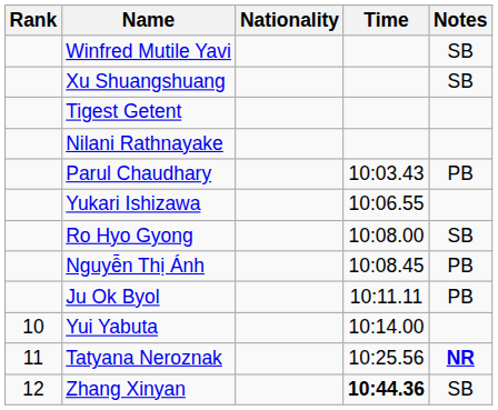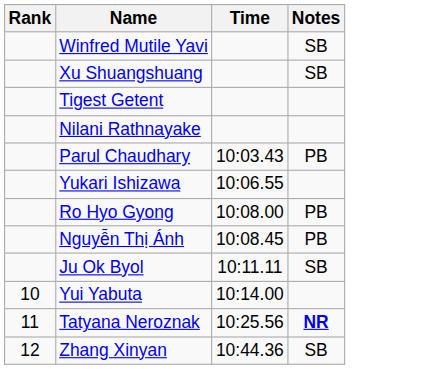 <table class="wikitable sortable" style="text-align:center">
 <tr>
 <th>Rank</th>
 <th>Name</th>
-<th>Nationality</th>
 <th>Time</th>
 <th>Notes</th>
 </tr>
 <tr>
 <td></td>
 <td align=left><a href='#'>Winfred Mutile Yavi</a></td>
-<td align=left></td>
 <td></td>
 <td>SB</td>
 </tr>
 <tr>
 <td></td>
 <td align=left><a href='#'>Xu Shuangshuang</a></td>
-<td align=left></td>
 <td></td>
 <td>SB</td>
 </tr>
 <tr>
 <td></td>
 <td align=left><a href='#'>Tigest Getent</a></td>
-<td align=left></td>
 <td></td>
 <td></td>
 </tr>
 <tr>
 <td></td>
 <td align=left><a href='#'>Nilani Rathnayake</a></td>
-<td align=left></td>
 <td></td>
 <td></td>
 </tr>
 <tr>
 <td></td>
 <td align=left><a href='#'>Parul Chaudhary</a></td>
-<td align=left></td>
 <td>10:03.43</td>
 <td>PB</td>
 </tr>
 <tr>
 <td></td>
 <td align=left><a href='#'>Yukari Ishizawa</a></td>
-<td align=left></td>
 <td>10:06.55</td>
 <td></td>
 </tr>
 <tr>
 <td></td>
 <td align=left><a href='#'>Ro Hyo Gyong</a></td>
-<td align=left></td>
 <td>10:08.00</td>
-<td>SB</td>
+<td>PB</td>
 </tr>
 <tr>
 <td></td>
 <td align=left><a href='#'>Nguyễn Thị Ánh</a></td>
-<td align=left></td>
 <td>10:08.45</td>
 <td>PB</td>
 </tr>
 <tr>
 <td></td>
 <td align=left><a href='#'>Ju Ok Byol</a></td>
-<td align=left></td>
 <td>10:11.11</td>
-<td>PB</td>
+<td>SB</td>
 </tr>
 <tr>
 <td>10</td>
 <td align=left><a href='#'>Yui Yabuta</a></td>
-<td align=left></td>
 <td>10:14.00</td>
 <td></td>
 </tr>
 <tr>
 <td>11</td>
 <td align=left><a href='#'>Tatyana Neroznak</a></td>
-<td align=left></td>
 <td>10:25.56</td>
 <td><strong><a href='#'>NR</a></strong></td>
 </tr>
 <tr>
 <td>12</td>
 <td align=left><a href='#'>Zhang Xinyan</a></td>
-<td align=left></td>
-<td><strong>10:44.36</strong></td>
+<td>10:44.36</td>
 <td>SB</td>
 </tr>
 </table>
